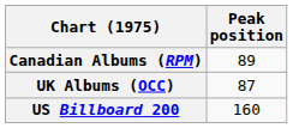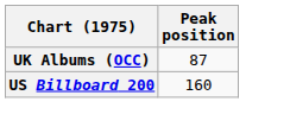 <table class="wikitable sortable plainrowheaders" style="text-align:center;">
 <tr>
 <th scope="col">Chart (1975)</th>
 <th scope="col">Peak<br> position</th>
-</tr>
-<tr>
-<th scope="row">Canadian Albums (<em><a href='#'>RPM</a></em>)</th>
-<td>89</td>
 </tr>
 <tr>
 <th scope="row">UK Albums (<a href='#'>OCC</a>)</th>
 <td>87</td>
 </tr>
 <tr>
 <th scope="row">US <a href='#'><em>Billboard</em> 200</a></th>
 <td>160</td>
 </tr>
 </table>
